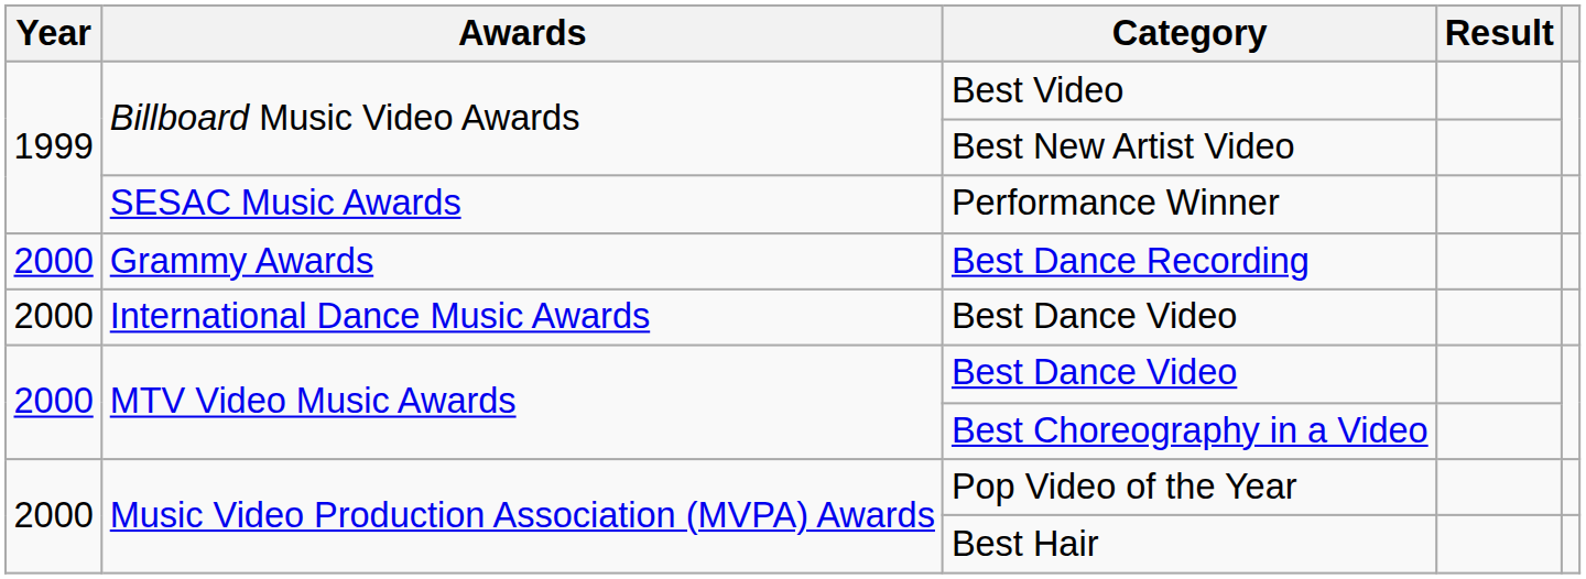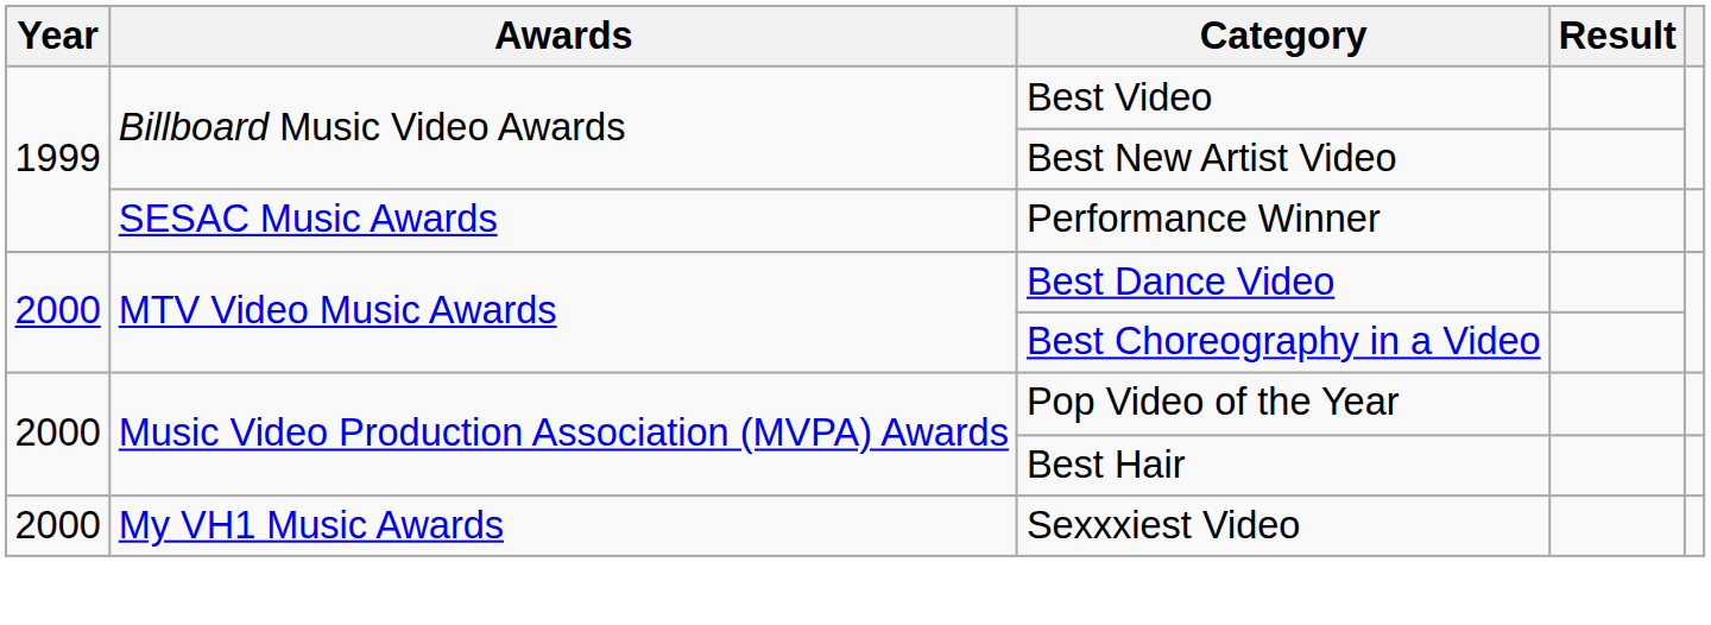 <table class="wikitable sortable">
 <tr>
 <th>Year</th>
 <th>Awards</th>
 <th>Category</th>
 <th>Result</th>
 <th scope="col" class="unsortable"></th>
 </tr>
 <tr>
 <td rowspan="3">1999</td>
 <td rowspan="2"><em>Billboard</em> Music Video Awards</td>
 <td>Best Video</td>
 <td></td>
 <td rowspan="2"></td>
 </tr>
 <tr>
 <td>Best New Artist Video</td>
 <td></td>
 </tr>
 <tr>
 <td><a href='#'>SESAC Music Awards</a></td>
 <td>Performance Winner</td>
 <td></td>
 <td></td>
 </tr>
 <tr>
-<td><a href='#'>2000</a></td>
-<td><a href='#'>Grammy Awards</a></td>
-<td><a href='#'>Best Dance Recording</a></td>
-<td></td>
-<td></td>
-</tr>
-<tr>
-<td>2000</td>
-<td><a href='#'>International Dance Music Awards</a></td>
-<td>Best Dance Video</td>
-<td></td>
-<td></td>
-</tr>
-<tr>
 <td rowspan="2"><a href='#'>2000</a></td>
 <td rowspan="2"><a href='#'>MTV Video Music Awards</a></td>
 <td><a href='#'>Best Dance Video</a></td>
 <td></td>
 <td rowspan="2"></td>
 </tr>
 <tr>
 <td><a href='#'>Best Choreography in a Video</a></td>
 <td></td>
 </tr>
 <tr>
 <td rowspan="2">2000</td>
 <td rowspan="2"><a href='#'>Music Video Production Association (MVPA) Awards</a></td>
 <td>Pop Video of the Year</td>
 <td></td>
 <td></td>
 </tr>
 <tr>
 <td>Best Hair</td>
 <td></td>
 <td></td>
 </tr>
+<tr>
+<td>2000</td>
+<td><a href='#'>My VH1 Music Awards</a></td>
+<td>Sexxxiest Video</td>
+<td></td>
+<td></td>
+</tr>
 </table>
